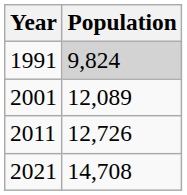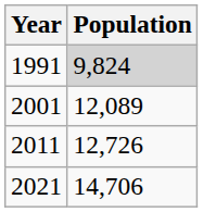 <table class=wikitable>
 <tr>
 <th>Year</th>
 <th>Population</th>
 </tr>
 <tr>
 <td>1991</td>
 <td style="background: lightgrey;">9,824</td>
 </tr>
 <tr>
 <td>2001</td>
 <td>12,089</td>
 </tr>
 <tr>
 <td>2011</td>
 <td>12,726</td>
 </tr>
 <tr>
 <td>2021</td>
-<td>14,708</td>
+<td>14,706</td>
 </tr>
 </table>
